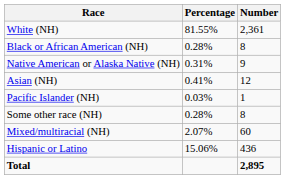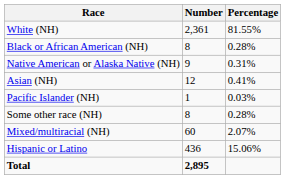 <table class="wikitable">
 <tr>
 <th>Race</th>
+<th>Number</th>
 <th>Percentage</th>
-<th>Number</th>
 </tr>
 <tr>
 <td><a href='#'>White</a> (NH)</td>
+<td>2,361</td>
 <td>81.55%</td>
-<td>2,361</td>
 </tr>
 <tr>
 <td><a href='#'>Black or African American</a> (NH)</td>
+<td>8</td>
 <td>0.28%</td>
-<td>8</td>
 </tr>
 <tr>
 <td><a href='#'>Native American</a> or <a href='#'>Alaska Native</a> (NH)</td>
+<td>9</td>
 <td>0.31%</td>
-<td>9</td>
 </tr>
 <tr>
 <td><a href='#'>Asian</a> (NH)</td>
+<td>12</td>
 <td>0.41%</td>
-<td>12</td>
 </tr>
 <tr>
 <td><a href='#'>Pacific Islander</a> (NH)</td>
+<td>1</td>
 <td>0.03%</td>
-<td>1</td>
 </tr>
 <tr>
 <td>Some other race (NH)</td>
+<td>8</td>
 <td>0.28%</td>
-<td>8</td>
 </tr>
 <tr>
 <td><a href='#'>Mixed/multiracial</a> (NH)</td>
+<td>60</td>
 <td>2.07%</td>
-<td>60</td>
 </tr>
 <tr>
 <td><a href='#'>Hispanic or Latino</a></td>
+<td>436</td>
 <td>15.06%</td>
-<td>436</td>
 </tr>
 <tr>
 <td><strong>Total</strong></td>
+<td><strong>2,895</strong></td>
 <td></td>
-<td><strong>2,895</strong></td>
 </tr>
 </table>
